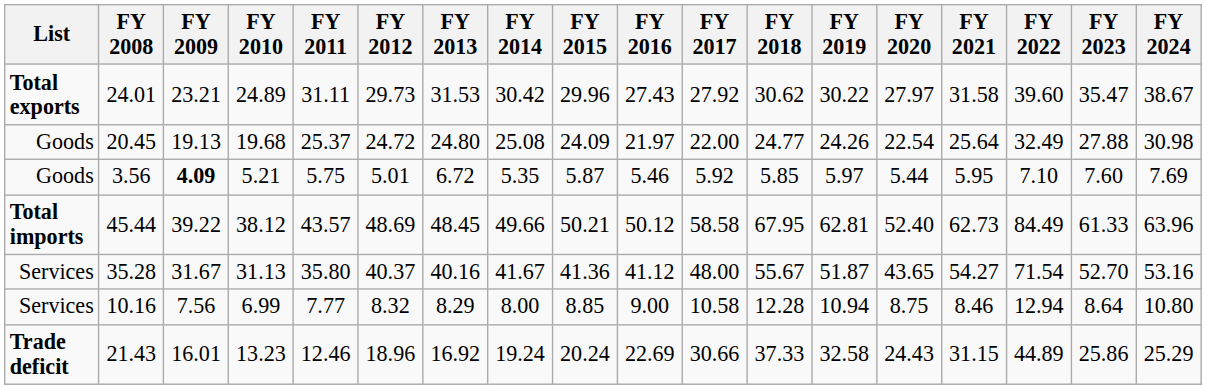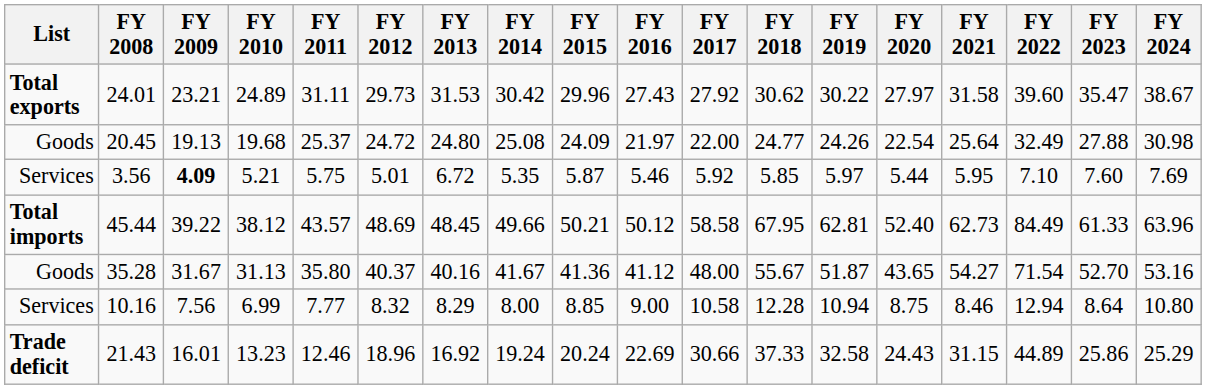 <table class="wikitable">
 <tr>
 <th>List</th>
 <th>FY 2008</th>
 <th>FY 2009</th>
 <th>FY 2010</th>
 <th>FY 2011</th>
 <th>FY 2012</th>
 <th>FY 2013</th>
 <th>FY 2014</th>
 <th>FY 2015</th>
 <th>FY 2016</th>
 <th>FY 2017</th>
 <th>FY 2018</th>
 <th>FY 2019</th>
 <th>FY 2020</th>
 <th>FY 2021</th>
 <th>FY 2022</th>
 <th>FY 2023</th>
 <th>FY 2024</th>
 </tr>
 <tr>
 <td style="text-align:left"><strong>Total exports</strong></td>
 <td style="text-align:center"> 24.01</td>
 <td style="text-align:center"> 23.21</td>
 <td style="text-align:center"> 24.89</td>
 <td style="text-align:center"> 31.11</td>
 <td style="text-align:center"> 29.73</td>
 <td style="text-align:center"> 31.53</td>
 <td style="text-align:center"> 30.42</td>
 <td style="text-align:center"> 29.96</td>
 <td style="text-align:center"> 27.43</td>
 <td style="text-align:center"> 27.92</td>
 <td style="text-align:center"> 30.62</td>
 <td style="text-align:center"> 30.22</td>
 <td style="text-align:center"> 27.97</td>
 <td style="text-align:center"> 31.58</td>
 <td style="text-align:center"> 39.60</td>
 <td style="text-align:center"> 35.47</td>
 <td style="text-align:center">38.67</td>
 </tr>
 <tr>
 <td style="text-align:right">Goods</td>
 <td style="text-align:center"> 20.45</td>
 <td style="text-align:center"> 19.13</td>
 <td style="text-align:center"> 19.68</td>
 <td style="text-align:center"> 25.37</td>
 <td style="text-align:center"> 24.72</td>
 <td style="text-align:center"> 24.80</td>
 <td style="text-align:center"> 25.08</td>
 <td style="text-align:center"> 24.09</td>
 <td style="text-align:center"> 21.97</td>
 <td style="text-align:center"> 22.00</td>
 <td style="text-align:center"> 24.77</td>
 <td style="text-align:center"> 24.26</td>
 <td style="text-align:center"> 22.54</td>
 <td style="text-align:center"> 25.64</td>
 <td style="text-align:center"> 32.49</td>
 <td style="text-align:center"> 27.88</td>
 <td style="text-align:center">30.98</td>
 </tr>
 <tr>
-<td style="text-align:right">Goods</td>
+<td style="text-align:right">Services</td>
 <td style="text-align:center"> 3.56</td>
 <td style="text-align:center"><strong> 4.09</strong></td>
 <td style="text-align:center"> 5.21</td>
 <td style="text-align:center"> 5.75</td>
 <td style="text-align:center"> 5.01</td>
 <td style="text-align:center"> 6.72</td>
 <td style="text-align:center"> 5.35</td>
 <td style="text-align:center"> 5.87</td>
 <td style="text-align:center"> 5.46</td>
 <td style="text-align:center"> 5.92</td>
 <td style="text-align:center"> 5.85</td>
 <td style="text-align:center"> 5.97</td>
 <td style="text-align:center"> 5.44</td>
 <td style="text-align:center"> 5.95</td>
 <td style="text-align:center"> 7.10</td>
 <td style="text-align:center"> 7.60</td>
 <td style="text-align:center">7.69</td>
 </tr>
 <tr>
 <td style="text-align:left"><strong>Total imports</strong></td>
 <td style="text-align:center"> 45.44</td>
 <td style="text-align:center"> 39.22</td>
 <td style="text-align:center"> 38.12</td>
 <td style="text-align:center"> 43.57</td>
 <td style="text-align:center"> 48.69</td>
 <td style="text-align:center"> 48.45</td>
 <td style="text-align:center"> 49.66</td>
 <td style="text-align:center"> 50.21</td>
 <td style="text-align:center"> 50.12</td>
 <td style="text-align:center"> 58.58</td>
 <td style="text-align:center"> 67.95</td>
 <td style="text-align:center"> 62.81</td>
 <td style="text-align:center"> 52.40</td>
 <td style="text-align:center"> 62.73</td>
 <td style="text-align:center"> 84.49</td>
 <td style="text-align:center"> 61.33</td>
 <td style="text-align:center">63.96</td>
 </tr>
 <tr>
-<td style="text-align:right">Services</td>
+<td style="text-align:right">Goods</td>
 <td style="text-align:center"> 35.28</td>
 <td style="text-align:center"> 31.67</td>
 <td style="text-align:center"> 31.13</td>
 <td style="text-align:center"> 35.80</td>
 <td style="text-align:center"> 40.37</td>
 <td style="text-align:center"> 40.16</td>
 <td style="text-align:center"> 41.67</td>
 <td style="text-align:center"> 41.36</td>
 <td style="text-align:center"> 41.12</td>
 <td style="text-align:center"> 48.00</td>
 <td style="text-align:center"> 55.67</td>
 <td style="text-align:center"> 51.87</td>
 <td style="text-align:center"> 43.65</td>
 <td style="text-align:center"> 54.27</td>
 <td style="text-align:center"> 71.54</td>
 <td style="text-align:center"> 52.70</td>
 <td style="text-align:center">53.16</td>
 </tr>
 <tr>
 <td style="text-align:right">Services</td>
 <td style="text-align:center"> 10.16</td>
 <td style="text-align:center"> 7.56</td>
 <td style="text-align:center"> 6.99</td>
 <td style="text-align:center"> 7.77</td>
 <td style="text-align:center"> 8.32</td>
 <td style="text-align:center"> 8.29</td>
 <td style="text-align:center"> 8.00</td>
 <td style="text-align:center"> 8.85</td>
 <td style="text-align:center"> 9.00</td>
 <td style="text-align:center"> 10.58</td>
 <td style="text-align:center"> 12.28</td>
 <td style="text-align:center"> 10.94</td>
 <td style="text-align:center"> 8.75</td>
 <td style="text-align:center"> 8.46</td>
 <td style="text-align:center"> 12.94</td>
 <td style="text-align:center"> 8.64</td>
 <td style="text-align:center">10.80</td>
 </tr>
 <tr>
 <td style="text-align:left"><strong>Trade deficit</strong></td>
 <td style="text-align:center"> 21.43</td>
 <td style="text-align:center"> 16.01</td>
 <td style="text-align:center"> 13.23</td>
 <td style="text-align:center"> 12.46</td>
 <td style="text-align:center"> 18.96</td>
 <td style="text-align:center"> 16.92</td>
 <td style="text-align:center"> 19.24</td>
 <td style="text-align:center"> 20.24</td>
 <td style="text-align:center"> 22.69</td>
 <td style="text-align:center"> 30.66</td>
 <td style="text-align:center"> 37.33</td>
 <td style="text-align:center"> 32.58</td>
 <td style="text-align:center"> 24.43</td>
 <td style="text-align:center"> 31.15</td>
 <td style="text-align:center"> 44.89</td>
 <td style="text-align:center"> 25.86</td>
 <td style="text-align:center">25.29</td>
 </tr>
 </table>
